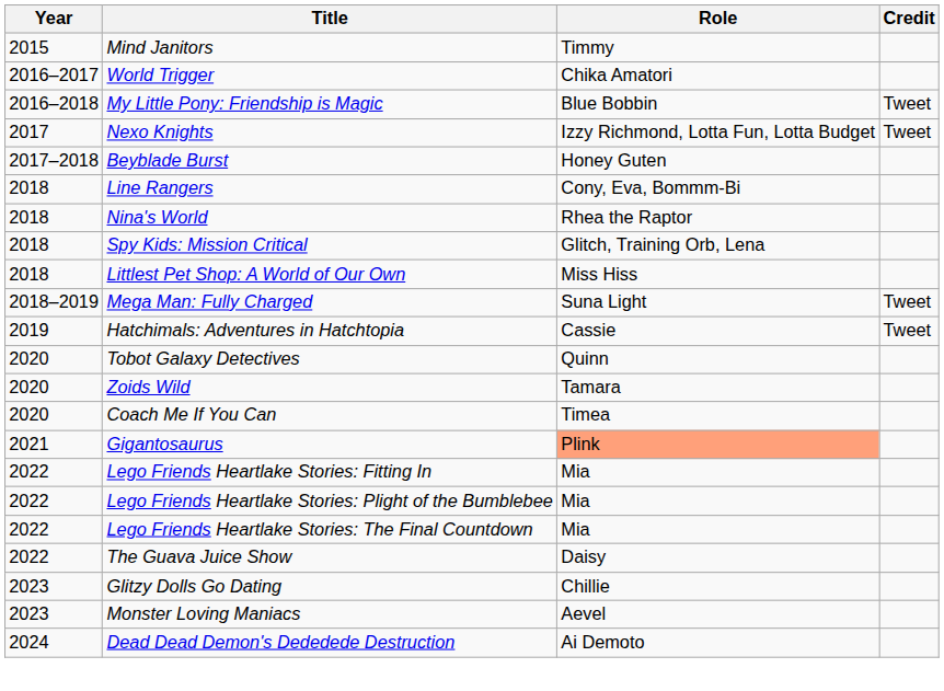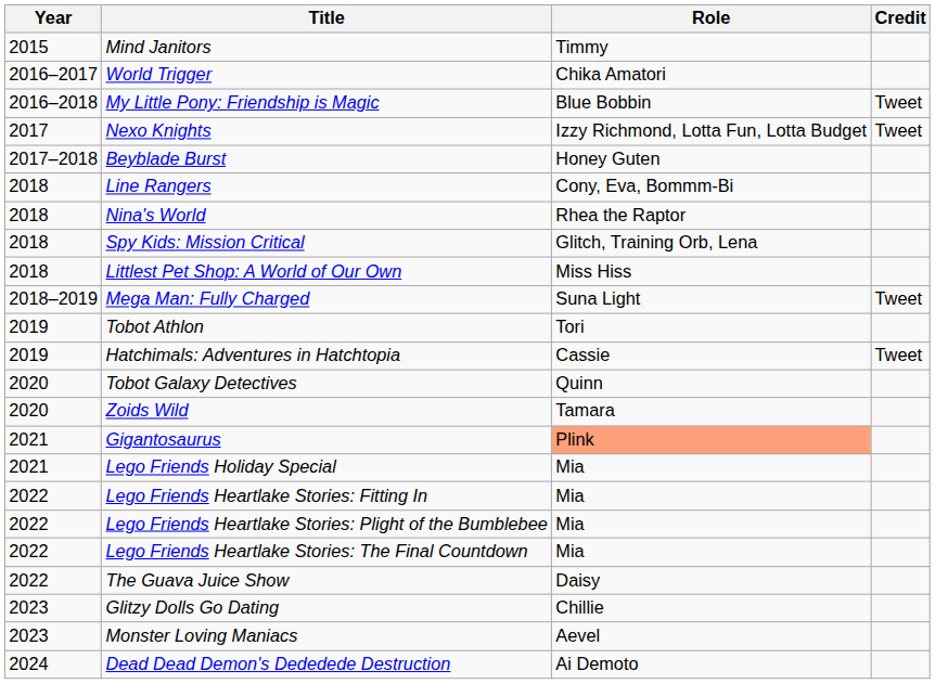 <table class="wikitable sortable">
 <tr>
 <th>Year</th>
 <th>Title</th>
 <th>Role</th>
 <th>Credit</th>
 </tr>
 <tr>
 <td>2015</td>
 <td><em>Mind Janitors</em></td>
 <td>Timmy</td>
 <td></td>
 </tr>
 <tr>
 <td>2016–2017</td>
 <td><em><a href='#'>World Trigger</a></em></td>
 <td>Chika Amatori</td>
 <td></td>
 </tr>
 <tr>
 <td>2016–2018</td>
 <td><em><a href='#'>My Little Pony: Friendship is Magic</a></em></td>
 <td>Blue Bobbin</td>
 <td>Tweet</td>
 </tr>
 <tr>
 <td>2017</td>
 <td><em><a href='#'>Nexo Knights</a></em></td>
 <td>Izzy Richmond, Lotta Fun, Lotta Budget</td>
 <td>Tweet</td>
 </tr>
 <tr>
 <td>2017–2018</td>
 <td><em><a href='#'>Beyblade Burst</a></em></td>
 <td>Honey Guten</td>
 <td></td>
 </tr>
 <tr>
 <td>2018</td>
 <td><em><a href='#'>Line Rangers</a></em></td>
 <td>Cony, Eva, Bommm-Bi</td>
 <td></td>
 </tr>
 <tr>
 <td>2018</td>
 <td><em><a href='#'>Nina's World</a></em></td>
 <td>Rhea the Raptor</td>
 <td></td>
 </tr>
 <tr>
 <td>2018</td>
 <td><em><a href='#'>Spy Kids: Mission Critical</a></em></td>
 <td>Glitch, Training Orb, Lena</td>
 <td></td>
 </tr>
 <tr>
 <td>2018</td>
 <td><em><a href='#'>Littlest Pet Shop: A World of Our Own</a></em></td>
 <td>Miss Hiss</td>
 <td></td>
 </tr>
 <tr>
 <td>2018–2019</td>
 <td><em><a href='#'>Mega Man: Fully Charged</a></em></td>
 <td>Suna Light</td>
 <td>Tweet</td>
 </tr>
 <tr>
 <td>2019</td>
+<td><em>Tobot Athlon</em></td>
+<td>Tori</td>
+<td></td>
+</tr>
+<tr>
+<td>2019</td>
 <td><em>Hatchimals: Adventures in Hatchtopia</em></td>
 <td>Cassie</td>
 <td>Tweet</td>
 </tr>
 <tr>
 <td>2020</td>
 <td><em>Tobot Galaxy Detectives</em></td>
 <td>Quinn</td>
 <td></td>
 </tr>
 <tr>
 <td>2020</td>
 <td><em><a href='#'>Zoids Wild</a></em></td>
 <td>Tamara</td>
 <td></td>
 </tr>
 <tr>
-<td>2020</td>
-<td><em>Coach Me If You Can</em></td>
-<td>Timea</td>
+<td>2021</td>
+<td><em><a href='#'>Gigantosaurus</a></em></td>
+<td style="background: lightsalmon;">Plink</td>
 <td></td>
 </tr>
 <tr>
 <td>2021</td>
-<td><em><a href='#'>Gigantosaurus</a></em></td>
-<td style="background: lightsalmon;">Plink</td>
+<td><em><a href='#'>Lego Friends</a> Holiday Special</em></td>
+<td>Mia</td>
 <td></td>
 </tr>
 <tr>
 <td>2022</td>
 <td><em><a href='#'>Lego Friends</a> Heartlake Stories: Fitting In</em></td>
 <td>Mia</td>
 <td></td>
 </tr>
 <tr>
 <td>2022</td>
 <td><em><a href='#'>Lego Friends</a> Heartlake Stories: Plight of the Bumblebee</em></td>
 <td>Mia</td>
 <td></td>
 </tr>
 <tr>
 <td>2022</td>
 <td><em><a href='#'>Lego Friends</a> Heartlake Stories: The Final Countdown</em></td>
 <td>Mia</td>
 <td></td>
 </tr>
 <tr>
 <td>2022</td>
 <td><em>The Guava Juice Show</em></td>
 <td>Daisy</td>
 <td></td>
 </tr>
 <tr>
 <td>2023</td>
 <td><em>Glitzy Dolls Go Dating</em></td>
 <td>Chillie</td>
 <td></td>
 </tr>
 <tr>
 <td>2023</td>
 <td><em>Monster Loving Maniacs</em></td>
 <td>Aevel</td>
 <td></td>
 </tr>
 <tr>
 <td>2024</td>
 <td><em><a href='#'>Dead Dead Demon's Dededede Destruction</a></em></td>
 <td>Ai Demoto</td>
 <td> </td>
 </tr>
 </table>
